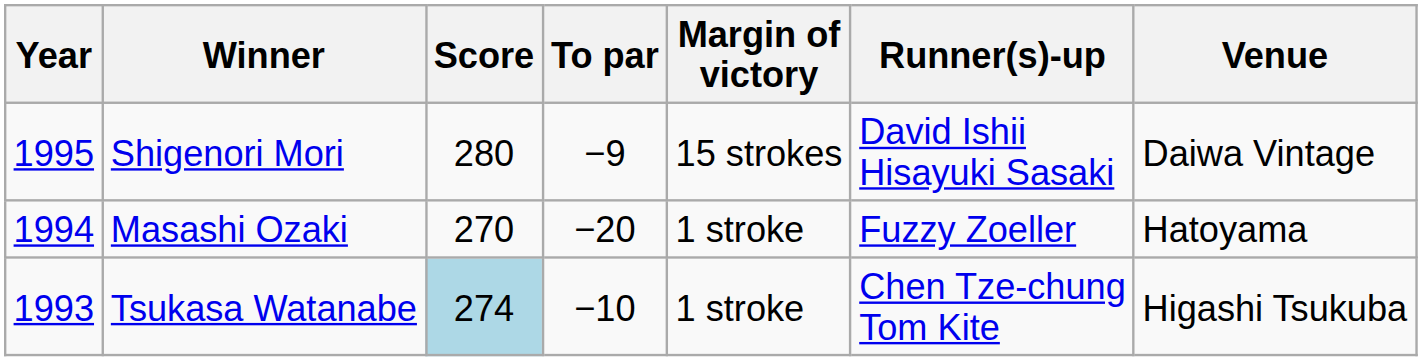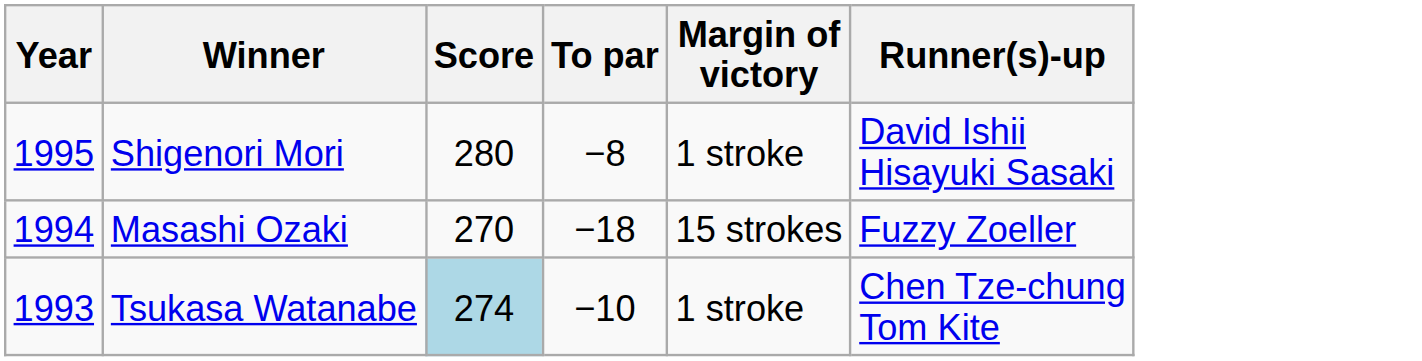 <table class=wikitable style="font-size:95%">
 <tr>
 <th>Year</th>
 <th>Winner</th>
 <th>Score</th>
 <th>To par</th>
 <th>Margin of<br>victory</th>
 <th>Runner(s)-up</th>
-<th>Venue</th>
 </tr>
 <tr>
 <td><a href='#'>1995</a></td>
 <td> <a href='#'>Shigenori Mori</a></td>
 <td align=center>280</td>
-<td align=center>−9</td>
-<td>15 strokes</td>
+<td align=center>−8</td>
+<td>1 stroke</td>
 <td> <a href='#'>David Ishii</a><br> <a href='#'>Hisayuki Sasaki</a></td>
-<td>Daiwa Vintage</td>
 </tr>
 <tr>
 <td><a href='#'>1994</a></td>
 <td> <a href='#'>Masashi Ozaki</a></td>
 <td align=center>270</td>
-<td align=center>−20</td>
-<td>1 stroke</td>
+<td align=center>−18</td>
+<td>15 strokes</td>
 <td> <a href='#'>Fuzzy Zoeller</a></td>
-<td>Hatoyama</td>
 </tr>
 <tr>
 <td><a href='#'>1993</a></td>
 <td> <a href='#'>Tsukasa Watanabe</a></td>
 <td align=center style="background: lightblue;">274</td>
 <td align=center>−10</td>
 <td>1 stroke</td>
 <td> <a href='#'>Chen Tze-chung</a><br> <a href='#'>Tom Kite</a></td>
-<td>Higashi Tsukuba</td>
 </tr>
 </table>
